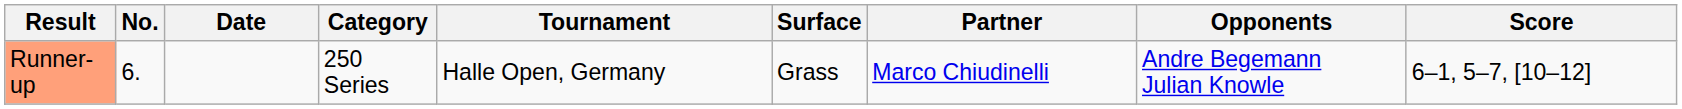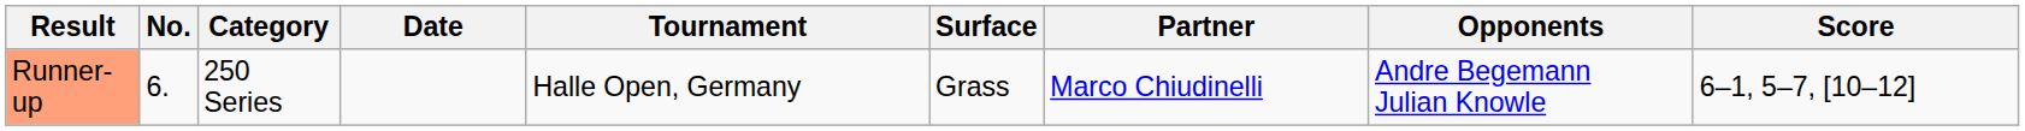 <table class="sortable wikitable">
 <tr>
 <th width=70>Result</th>
 <th width=20>No.</th>
+<th width=75>Category</th>
 <th width=100>Date</th>
-<th width=75>Category</th>
 <th width=225>Tournament</th>
 <th width=50>Surface</th>
 <th width=180>Partner</th>
 <th width=180>Opponents</th>
 <th width=180>Score</th>
 </tr>
 <tr>
 <td style="background:#ffa07a;">Runner-up</td>
 <td>6.</td>
+<td>250 Series</td>
 <td></td>
-<td>250 Series</td>
 <td>Halle Open, Germany</td>
 <td>Grass</td>
 <td> <a href='#'>Marco Chiudinelli</a></td>
 <td> <a href='#'>Andre Begemann</a><br> <a href='#'>Julian Knowle</a></td>
 <td>6–1, 5–7, [10–12]</td>
 </tr>
 </table>
